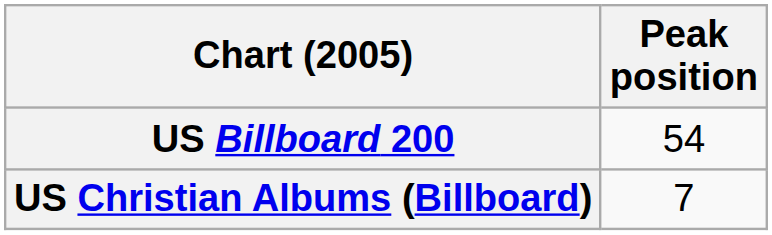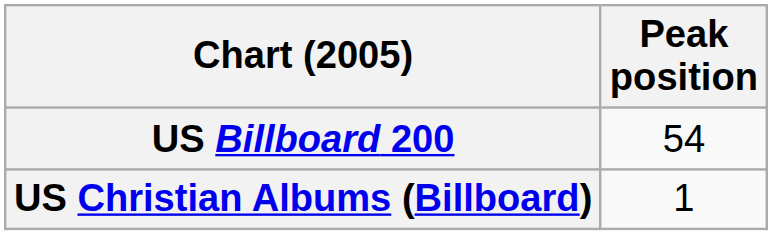 <table class="wikitable sortable plainrowheaders" style="text-align:center">
 <tr>
 <th scope="col">Chart (2005)</th>
 <th scope="col">Peak<br>position</th>
 </tr>
 <tr>
 <th scope="row">US <a href='#'><em>Billboard</em> 200</a></th>
 <td>54</td>
 </tr>
 <tr>
 <th scope="row">US <a href='#'>Christian Albums</a> (<a href='#'>Billboard</a>)</th>
-<td>7</td>
+<td>1</td>
 </tr>
 </table>
